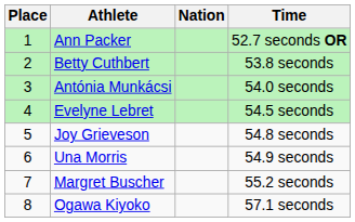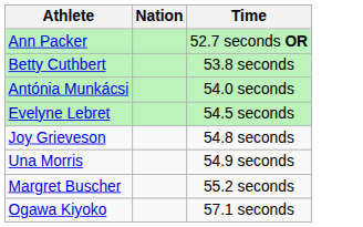 <table class=wikitable>
 <tr>
-<th>Place</th>
 <th>Athlete</th>
 <th>Nation</th>
 <th>Time</th>
 </tr>
 <tr align=center bgcolor=bbf3bb>
-<td>1</td>
 <td align=left><a href='#'>Ann Packer</a></td>
 <td align=left></td>
 <td>52.7 seconds <strong>OR</strong></td>
 </tr>
 <tr align=center bgcolor=bbf3bb>
-<td>2</td>
 <td align=left><a href='#'>Betty Cuthbert</a></td>
 <td align=left></td>
 <td>53.8 seconds</td>
 </tr>
 <tr align=center bgcolor=bbf3bb>
-<td>3</td>
 <td align=left><a href='#'>Antónia Munkácsi</a></td>
 <td align=left></td>
 <td>54.0 seconds</td>
 </tr>
 <tr align=center bgcolor=bbf3bb>
-<td>4</td>
 <td align=left><a href='#'>Evelyne Lebret</a></td>
 <td align=left></td>
 <td>54.5 seconds</td>
 </tr>
 <tr align=center>
-<td>5</td>
 <td align=left><a href='#'>Joy Grieveson</a></td>
 <td align=left></td>
 <td>54.8 seconds</td>
 </tr>
 <tr align=center>
-<td>6</td>
 <td align=left><a href='#'>Una Morris</a></td>
 <td align=left></td>
 <td>54.9 seconds</td>
 </tr>
 <tr align=center>
-<td>7</td>
 <td align=left><a href='#'>Margret Buscher</a></td>
 <td align=left></td>
 <td>55.2 seconds</td>
 </tr>
 <tr align=center>
-<td>8</td>
 <td align=left><a href='#'>Ogawa Kiyoko</a></td>
 <td align=left></td>
 <td>57.1 seconds</td>
 </tr>
 </table>
